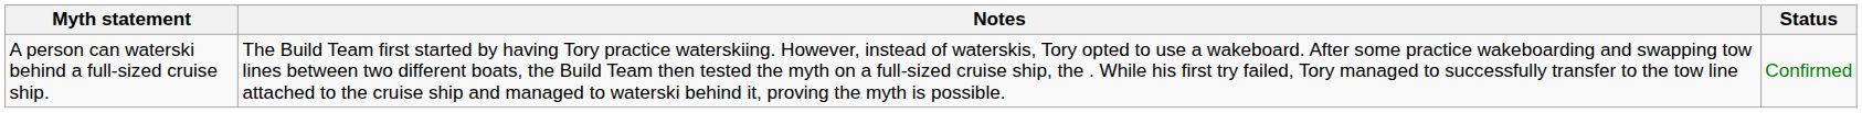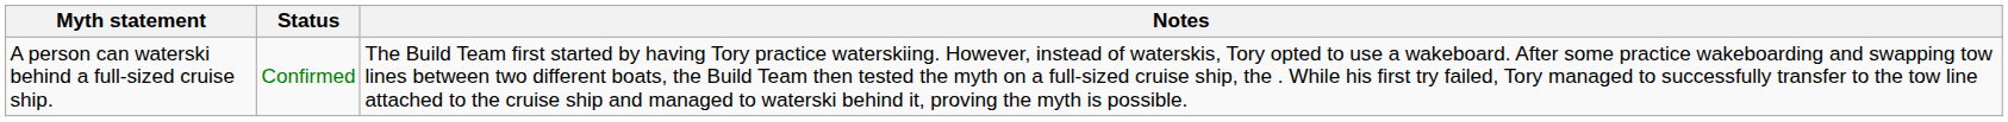 <table class="wikitable plainrowheaders">
 <tr>
 <th>Myth statement</th>
+<th>Status</th>
 <th>Notes</th>
-<th>Status</th>
 </tr>
 <tr>
 <td>A person can waterski behind a full-sized cruise ship.</td>
+<td style="color:green">Confirmed</td>
 <td>The Build Team first started by having Tory practice waterskiing. However, instead of waterskis, Tory opted to use a wakeboard. After some practice wakeboarding and swapping tow lines between two different boats, the Build Team then tested the myth on a full-sized cruise ship, the . While his first try failed, Tory managed to successfully transfer to the tow line attached to the cruise ship and managed to waterski behind it, proving the myth is possible.</td>
-<td style="color:green">Confirmed</td>
 </tr>
 </table>
